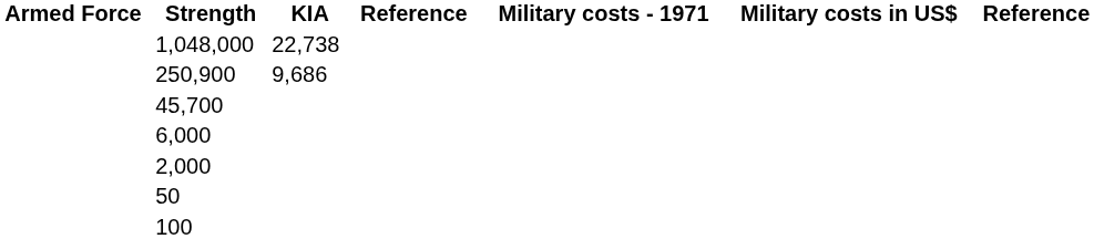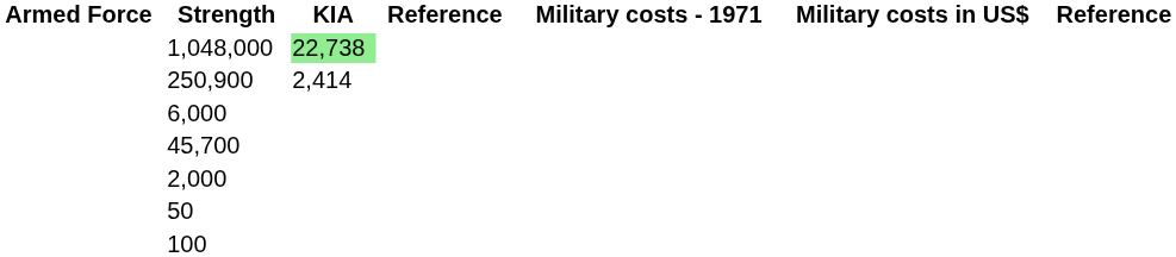 <table width="800px">
 <tr>
 <th>Armed Force</th>
 <th>Strength</th>
 <th>KIA</th>
 <th>Reference</th>
 <th></th>
 <th>Military costs - 1971</th>
 <th>Military costs in  US$</th>
 <th>Reference</th>
 </tr>
 <tr>
 <td></td>
 <td>1,048,000</td>
-<td>22,738</td>
+<td style="background: lightgreen;">22,738</td>
 <td></td>
 <td></td>
 <td></td>
 <td></td>
 <td></td>
 </tr>
 <tr>
 <td></td>
 <td>250,900</td>
-<td>9,686</td>
+<td>2,414</td>
+<td></td>
+<td></td>
+<td></td>
+<td></td>
+<td></td>
+</tr>
+<tr>
+<td></td>
+<td>6,000</td>
+<td></td>
 <td></td>
 <td></td>
 <td></td>
 <td></td>
 <td></td>
 </tr>
 <tr>
 <td></td>
 <td>45,700</td>
-<td></td>
-<td></td>
-<td></td>
-<td></td>
-<td></td>
-<td></td>
-</tr>
-<tr>
-<td></td>
-<td>6,000</td>
 <td></td>
 <td></td>
 <td></td>
 <td></td>
 <td></td>
 <td></td>
 </tr>
 <tr>
 <td></td>
 <td>2,000</td>
 <td></td>
 <td></td>
 <td></td>
 <td></td>
 <td></td>
 <td></td>
 </tr>
 <tr>
 <td></td>
 <td>50</td>
 <td></td>
 <td></td>
 <td></td>
 <td></td>
 <td></td>
 <td></td>
 </tr>
 <tr>
 <td></td>
 <td>100</td>
 <td></td>
 <td></td>
 <td></td>
 <td></td>
 <td></td>
 <td></td>
 </tr>
 <tr>
 <td></td>
 <td></td>
 <td></td>
 <td></td>
 <td></td>
 <td></td>
 <td></td>
 </tr>
 </table>
